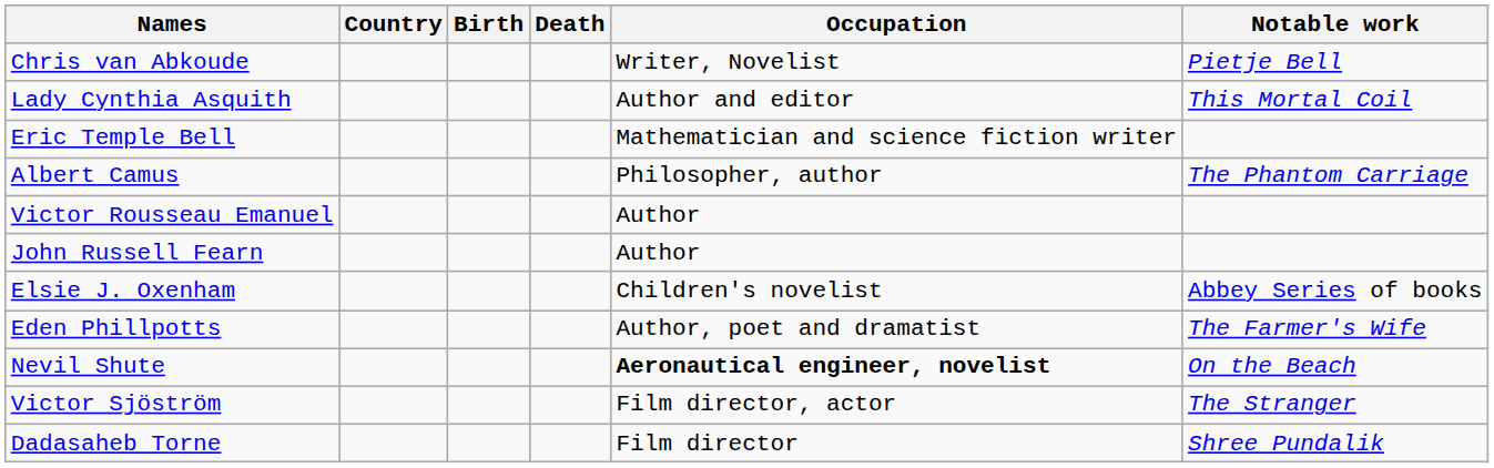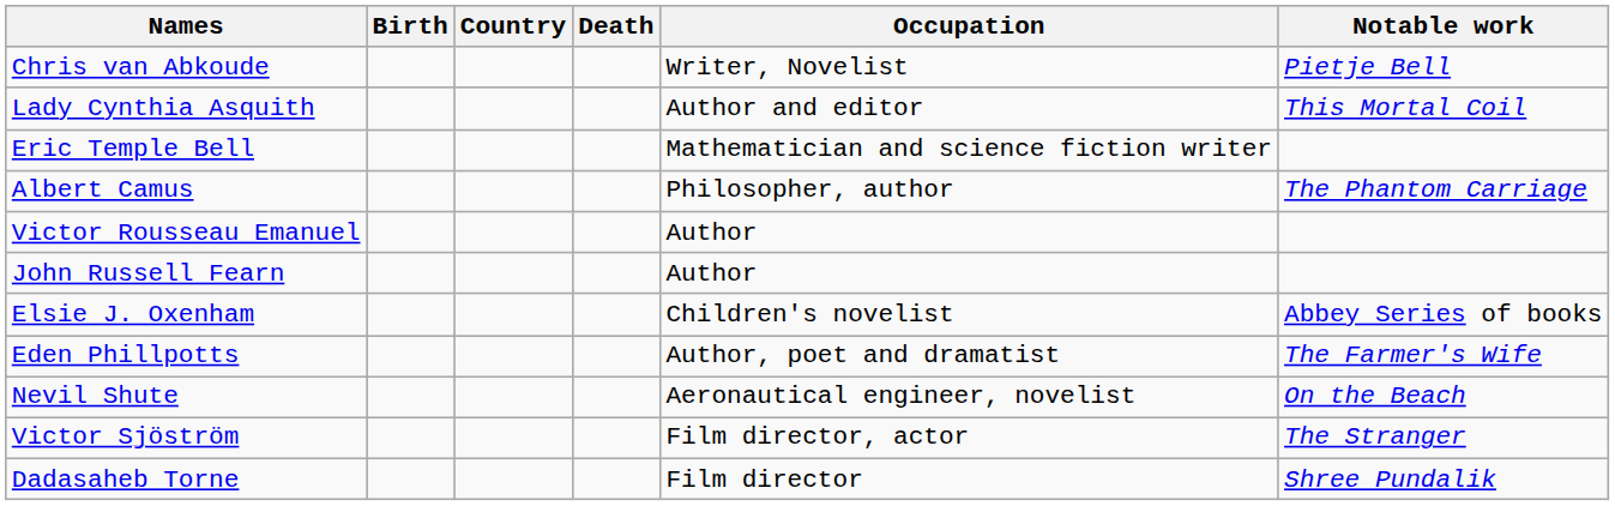 <table class="wikitable sortable" border="1" style="border-spacing:0; style="width:100%;">
 <tr>
 <th>Names</th>
+<th>Birth</th>
 <th>Country</th>
-<th>Birth</th>
 <th>Death</th>
 <th>Occupation</th>
 <th>Notable work</th>
 </tr>
 <tr>
 <td><a href='#'>Chris van Abkoude</a></td>
 <td></td>
 <td></td>
 <td></td>
 <td>Writer, Novelist</td>
 <td><em><a href='#'>Pietje Bell</a></em></td>
 </tr>
 <tr>
 <td><a href='#'>Lady Cynthia Asquith</a></td>
 <td></td>
 <td></td>
 <td></td>
 <td>Author and editor</td>
 <td><em><a href='#'>This Mortal Coil</a></em></td>
 </tr>
 <tr>
 <td><a href='#'>Eric Temple Bell</a></td>
+<td></td>
 <td><br></td>
-<td></td>
 <td></td>
 <td>Mathematician and science fiction writer</td>
 <td></td>
 </tr>
 <tr>
 <td><a href='#'>Albert Camus</a></td>
 <td></td>
 <td></td>
 <td></td>
 <td>Philosopher, author</td>
 <td><em><a href='#'>The Phantom Carriage</a></em></td>
 </tr>
 <tr>
 <td><a href='#'>Victor Rousseau Emanuel</a></td>
 <td></td>
 <td></td>
 <td></td>
 <td>Author</td>
 <td></td>
 </tr>
 <tr>
 <td><a href='#'>John Russell Fearn</a></td>
 <td></td>
 <td></td>
 <td></td>
 <td>Author</td>
 <td></td>
 </tr>
 <tr>
 <td><a href='#'>Elsie J. Oxenham</a></td>
 <td></td>
 <td></td>
 <td></td>
 <td>Children's novelist</td>
 <td><a href='#'>Abbey Series</a> of books</td>
 </tr>
 <tr>
 <td><a href='#'>Eden Phillpotts</a></td>
 <td></td>
 <td></td>
 <td></td>
 <td>Author, poet and dramatist</td>
 <td><em><a href='#'>The Farmer's Wife</a></em></td>
 </tr>
 <tr>
 <td><a href='#'>Nevil Shute</a></td>
 <td></td>
 <td></td>
 <td></td>
-<td><strong>Aeronautical engineer, novelist</strong></td>
+<td>Aeronautical engineer, novelist</td>
 <td><em><a href='#'>On the Beach</a></em></td>
 </tr>
 <tr>
 <td><a href='#'>Victor Sjöström</a></td>
 <td></td>
 <td></td>
 <td></td>
 <td>Film director, actor</td>
 <td><em><a href='#'>The Stranger</a></em></td>
 </tr>
 <tr>
 <td><a href='#'>Dadasaheb Torne</a></td>
 <td></td>
 <td></td>
 <td></td>
 <td>Film director</td>
 <td><em><a href='#'>Shree Pundalik</a></em></td>
 </tr>
 </table>
